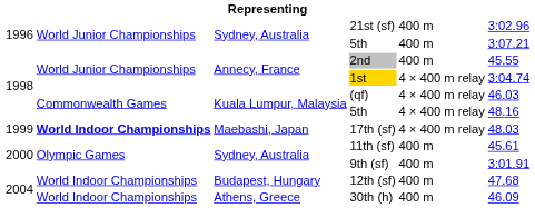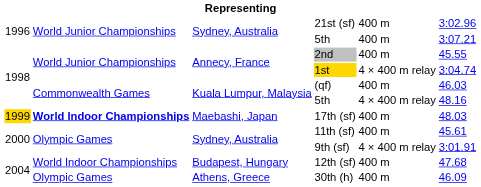 <table>
 <tr>
 <th colspan="6">Representing </th>
 </tr>
 <tr>
 <td rowspan=2>1996</td>
 <td rowspan=2><a href='#'>World Junior Championships</a></td>
 <td rowspan=2><a href='#'>Sydney, Australia</a></td>
 <td>21st (sf)</td>
 <td>400 m</td>
 <td><a href='#'>3:02.96</a></td>
 </tr>
 <tr>
 <td>5th</td>
 <td>400 m</td>
 <td><a href='#'>3:07.21</a></td>
 </tr>
 <tr>
 <td rowspan=4>1998</td>
 <td rowspan=2><a href='#'>World Junior Championships</a></td>
 <td rowspan=2><a href='#'>Annecy, France</a></td>
 <td bgcolor=silver>2nd</td>
 <td>400 m</td>
 <td><a href='#'>45.55</a></td>
 </tr>
 <tr>
 <td bgcolor=gold>1st</td>
 <td>4 × 400 m relay</td>
 <td><a href='#'>3:04.74</a></td>
 </tr>
 <tr>
 <td rowspan=2><a href='#'>Commonwealth Games</a></td>
 <td rowspan=2><a href='#'>Kuala Lumpur, Malaysia</a></td>
 <td>(qf)</td>
-<td>4 × 400 m relay</td>
+<td>400 m</td>
 <td><a href='#'>46.03</a></td>
 </tr>
 <tr>
 <td>5th</td>
 <td>4 × 400 m relay</td>
 <td><a href='#'>48.16</a></td>
 </tr>
 <tr>
-<td>1999</td>
+<td style="background: gold;">1999</td>
 <td><strong><a href='#'>World Indoor Championships</a></strong></td>
 <td><a href='#'>Maebashi, Japan</a></td>
 <td>17th (sf)</td>
-<td>4 × 400 m relay</td>
+<td>400 m</td>
 <td><a href='#'>48.03</a></td>
 </tr>
 <tr>
 <td rowspan=2>2000</td>
 <td rowspan=2><a href='#'>Olympic Games</a></td>
 <td rowspan=2><a href='#'>Sydney, Australia</a></td>
 <td>11th (sf)</td>
 <td>400 m</td>
 <td><a href='#'>45.61</a></td>
 </tr>
 <tr>
 <td>9th (sf)</td>
-<td>400 m</td>
+<td>4 × 400 m relay</td>
 <td><a href='#'>3:01.91</a></td>
 </tr>
 <tr>
 <td rowspan=2>2004</td>
 <td><a href='#'>World Indoor Championships</a></td>
 <td><a href='#'>Budapest, Hungary</a></td>
 <td>12th (sf)</td>
 <td>400 m</td>
 <td><a href='#'>47.68</a></td>
 </tr>
 <tr>
-<td><a href='#'>World Indoor Championships</a></td>
+<td><a href='#'>Olympic Games</a></td>
 <td><a href='#'>Athens, Greece</a></td>
 <td>30th (h)</td>
 <td>400 m</td>
 <td><a href='#'>46.09</a></td>
 </tr>
 </table>
